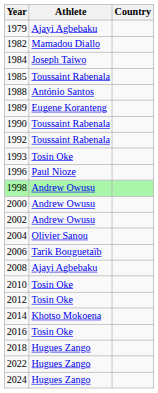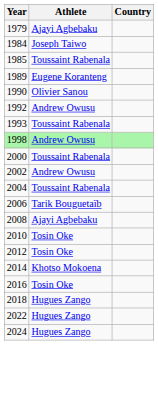 <table class="wikitable sortable">
 <tr>
 <th>Year</th>
 <th>Athlete</th>
 <th>Country</th>
 </tr>
 <tr>
 <td>1979</td>
 <td><a href='#'>Ajayi Agbebaku</a></td>
-<td></td>
-</tr>
-<tr>
-<td>1982</td>
-<td><a href='#'>Mamadou Diallo</a></td>
 <td></td>
 </tr>
 <tr>
 <td>1984</td>
 <td><a href='#'>Joseph Taiwo</a></td>
 <td></td>
 </tr>
 <tr>
 <td>1985</td>
 <td><a href='#'>Toussaint Rabenala</a></td>
 <td></td>
 </tr>
 <tr>
-<td>1988</td>
-<td><a href='#'>António Santos</a></td>
-<td></td>
-</tr>
-<tr>
 <td>1989</td>
 <td><a href='#'>Eugene Koranteng</a></td>
 <td></td>
 </tr>
 <tr>
 <td>1990</td>
-<td><a href='#'>Toussaint Rabenala</a></td>
+<td><a href='#'>Olivier Sanou</a></td>
 <td></td>
 </tr>
 <tr>
 <td>1992</td>
-<td><a href='#'>Toussaint Rabenala</a></td>
+<td><a href='#'>Andrew Owusu</a></td>
 <td></td>
 </tr>
 <tr>
 <td>1993</td>
-<td><a href='#'>Tosin Oke</a></td>
-<td></td>
-</tr>
-<tr>
-<td>1996</td>
-<td><a href='#'>Paul Nioze</a></td>
+<td><a href='#'>Toussaint Rabenala</a></td>
 <td></td>
 </tr>
 <tr bgcolor=#A9F5A9>
 <td>1998</td>
 <td><a href='#'>Andrew Owusu</a></td>
 <td></td>
 </tr>
 <tr>
 <td>2000</td>
-<td><a href='#'>Andrew Owusu</a></td>
+<td><a href='#'>Toussaint Rabenala</a></td>
 <td></td>
 </tr>
 <tr>
 <td>2002</td>
 <td><a href='#'>Andrew Owusu</a></td>
 <td></td>
 </tr>
 <tr>
 <td>2004</td>
-<td><a href='#'>Olivier Sanou</a></td>
+<td><a href='#'>Toussaint Rabenala</a></td>
 <td></td>
 </tr>
 <tr>
 <td>2006</td>
 <td><a href='#'>Tarik Bouguetaïb</a></td>
 <td></td>
 </tr>
 <tr>
 <td>2008</td>
 <td><a href='#'>Ajayi Agbebaku</a></td>
 <td></td>
 </tr>
 <tr>
 <td>2010</td>
 <td><a href='#'>Tosin Oke</a></td>
 <td></td>
 </tr>
 <tr>
 <td>2012</td>
 <td><a href='#'>Tosin Oke</a></td>
 <td></td>
 </tr>
 <tr>
 <td>2014</td>
 <td><a href='#'>Khotso Mokoena</a></td>
 <td></td>
 </tr>
 <tr>
 <td>2016</td>
 <td><a href='#'>Tosin Oke</a></td>
 <td></td>
 </tr>
 <tr>
 <td>2018</td>
 <td><a href='#'>Hugues Zango</a></td>
 <td></td>
 </tr>
 <tr>
 <td>2022</td>
 <td><a href='#'>Hugues Zango</a></td>
 <td></td>
 </tr>
 <tr>
 <td>2024</td>
 <td><a href='#'>Hugues Zango</a></td>
 <td></td>
 </tr>
 </table>
